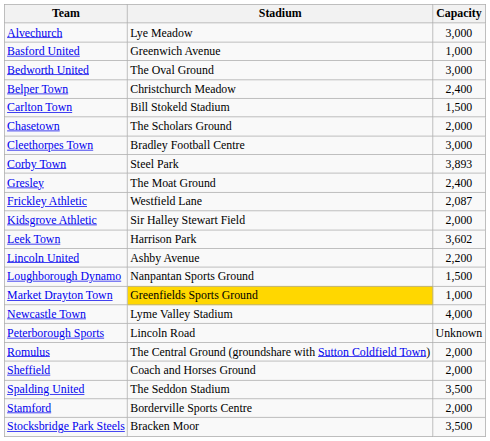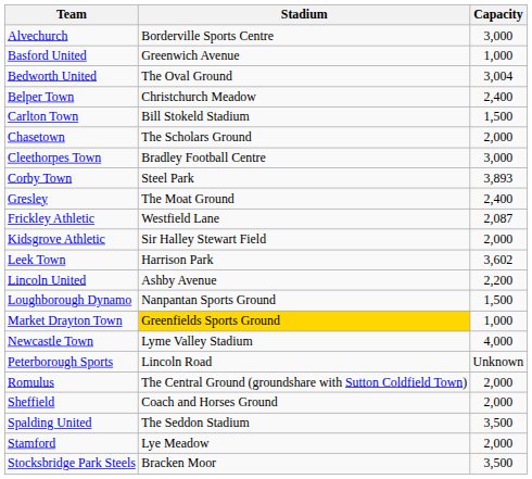 <table class="wikitable sortable">
 <tr>
 <th>Team</th>
 <th>Stadium</th>
 <th>Capacity</th>
 </tr>
 <tr>
 <td><a href='#'>Alvechurch</a></td>
-<td>Lye Meadow</td>
+<td>Borderville Sports Centre</td>
 <td align="center">3,000</td>
 </tr>
 <tr>
 <td><a href='#'>Basford United</a></td>
 <td>Greenwich Avenue</td>
 <td align="center">1,000</td>
 </tr>
 <tr>
 <td><a href='#'>Bedworth United</a></td>
 <td>The Oval Ground</td>
-<td align="center">3,000</td>
+<td align="center">3,004</td>
 </tr>
 <tr>
 <td><a href='#'>Belper Town</a></td>
 <td>Christchurch Meadow</td>
 <td align="center">2,400</td>
 </tr>
 <tr>
 <td><a href='#'>Carlton Town</a></td>
 <td>Bill Stokeld Stadium</td>
 <td align="center">1,500</td>
 </tr>
 <tr>
 <td><a href='#'>Chasetown</a></td>
 <td>The Scholars Ground</td>
 <td align="center">2,000</td>
 </tr>
 <tr>
 <td><a href='#'>Cleethorpes Town</a></td>
 <td>Bradley Football Centre</td>
 <td align="center">3,000</td>
 </tr>
 <tr>
 <td><a href='#'>Corby Town</a></td>
 <td>Steel Park</td>
 <td align="center">3,893</td>
 </tr>
 <tr>
 <td><a href='#'>Gresley</a></td>
 <td>The Moat Ground</td>
 <td align="center">2,400</td>
 </tr>
 <tr>
 <td><a href='#'>Frickley Athletic</a></td>
 <td>Westfield Lane</td>
 <td align="center">2,087</td>
 </tr>
 <tr>
 <td><a href='#'>Kidsgrove Athletic</a></td>
 <td>Sir Halley Stewart Field</td>
 <td align="center">2,000</td>
 </tr>
 <tr>
 <td><a href='#'>Leek Town</a></td>
 <td>Harrison Park</td>
 <td align="center">3,602</td>
 </tr>
 <tr>
 <td><a href='#'>Lincoln United</a></td>
 <td>Ashby Avenue</td>
 <td align="center">2,200</td>
 </tr>
 <tr>
 <td><a href='#'>Loughborough Dynamo</a></td>
 <td>Nanpantan Sports Ground</td>
 <td align="center">1,500</td>
 </tr>
 <tr>
 <td><a href='#'>Market Drayton Town</a></td>
 <td style="background: gold;">Greenfields Sports Ground</td>
 <td align="center">1,000</td>
 </tr>
 <tr>
 <td><a href='#'>Newcastle Town</a></td>
 <td>Lyme Valley Stadium</td>
 <td align="center">4,000</td>
 </tr>
 <tr>
 <td><a href='#'>Peterborough Sports</a></td>
 <td>Lincoln Road</td>
 <td align="center">Unknown</td>
 </tr>
 <tr>
 <td><a href='#'>Romulus</a></td>
 <td>The Central Ground (groundshare with <a href='#'>Sutton Coldfield Town</a>)</td>
 <td align="center">2,000</td>
 </tr>
 <tr>
 <td><a href='#'>Sheffield</a></td>
 <td>Coach and Horses Ground</td>
 <td align="center">2,000</td>
 </tr>
 <tr>
 <td><a href='#'>Spalding United</a></td>
 <td>The Seddon Stadium</td>
 <td align="center">3,500</td>
 </tr>
 <tr>
 <td><a href='#'>Stamford</a></td>
-<td>Borderville Sports Centre</td>
+<td>Lye Meadow</td>
 <td align="center">2,000</td>
 </tr>
 <tr>
 <td><a href='#'>Stocksbridge Park Steels</a></td>
 <td>Bracken Moor</td>
 <td align="center">3,500</td>
 </tr>
 </table>
